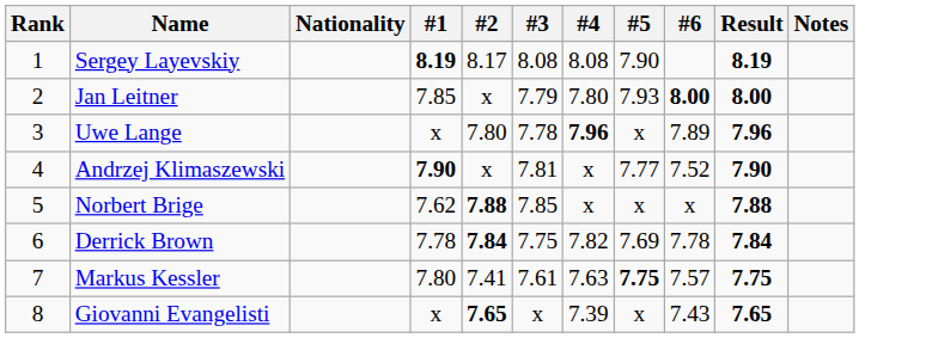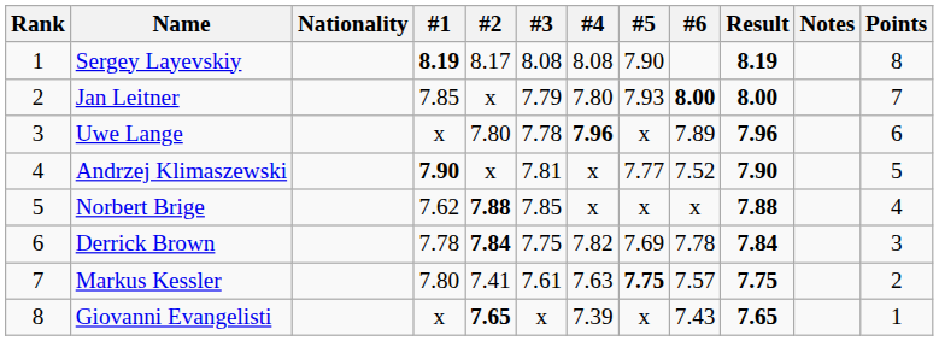 <table class="wikitable sortable" style="text-align:center">
 <tr>
 <th>Rank</th>
 <th>Name</th>
 <th>Nationality</th>
 <th>#1</th>
 <th>#2</th>
 <th>#3</th>
 <th>#4</th>
 <th>#5</th>
 <th>#6</th>
 <th>Result</th>
 <th>Notes</th>
+<th>Points</th>
 </tr>
 <tr>
 <td>1</td>
 <td align=left><a href='#'>Sergey Layevskiy</a></td>
 <td align=left></td>
 <td><strong>8.19</strong></td>
 <td>8.17</td>
 <td>8.08</td>
 <td>8.08</td>
 <td>7.90</td>
 <td></td>
 <td><strong>8.19</strong></td>
 <td></td>
+<td>8</td>
 </tr>
 <tr>
 <td>2</td>
 <td align=left><a href='#'>Jan Leitner</a></td>
 <td align=left></td>
 <td>7.85</td>
 <td>x</td>
 <td>7.79</td>
 <td>7.80</td>
 <td>7.93</td>
 <td><strong>8.00</strong></td>
 <td><strong>8.00</strong></td>
 <td></td>
+<td>7</td>
 </tr>
 <tr>
 <td>3</td>
 <td align=left><a href='#'>Uwe Lange</a></td>
 <td align=left></td>
 <td>x</td>
 <td>7.80</td>
 <td>7.78</td>
 <td><strong>7.96</strong></td>
 <td>x</td>
 <td>7.89</td>
 <td><strong>7.96</strong></td>
 <td></td>
+<td>6</td>
 </tr>
 <tr>
 <td>4</td>
 <td align=left><a href='#'>Andrzej Klimaszewski</a></td>
 <td align=left></td>
 <td><strong>7.90</strong></td>
 <td>x</td>
 <td>7.81</td>
 <td>x</td>
 <td>7.77</td>
 <td>7.52</td>
 <td><strong>7.90</strong></td>
 <td></td>
+<td>5</td>
 </tr>
 <tr>
 <td>5</td>
 <td align=left><a href='#'>Norbert Brige</a></td>
 <td align=left></td>
 <td>7.62</td>
 <td><strong>7.88</strong></td>
 <td>7.85</td>
 <td>x</td>
 <td>x</td>
 <td>x</td>
 <td><strong>7.88</strong></td>
 <td></td>
+<td>4</td>
 </tr>
 <tr>
 <td>6</td>
 <td align=left><a href='#'>Derrick Brown</a></td>
 <td align=left></td>
 <td>7.78</td>
 <td><strong>7.84</strong></td>
 <td>7.75</td>
 <td>7.82</td>
 <td>7.69</td>
 <td>7.78</td>
 <td><strong>7.84</strong></td>
 <td></td>
+<td>3</td>
 </tr>
 <tr>
 <td>7</td>
 <td align=left><a href='#'>Markus Kessler</a></td>
 <td align=left></td>
 <td>7.80</td>
 <td>7.41</td>
 <td>7.61</td>
 <td>7.63</td>
 <td><strong>7.75</strong></td>
 <td>7.57</td>
 <td><strong>7.75</strong></td>
 <td></td>
+<td>2</td>
 </tr>
 <tr>
 <td>8</td>
 <td align=left><a href='#'>Giovanni Evangelisti</a></td>
 <td align=left></td>
 <td>x</td>
 <td><strong>7.65</strong></td>
 <td>x</td>
 <td>7.39</td>
 <td>x</td>
 <td>7.43</td>
 <td><strong>7.65</strong></td>
 <td></td>
+<td>1</td>
 </tr>
 </table>
